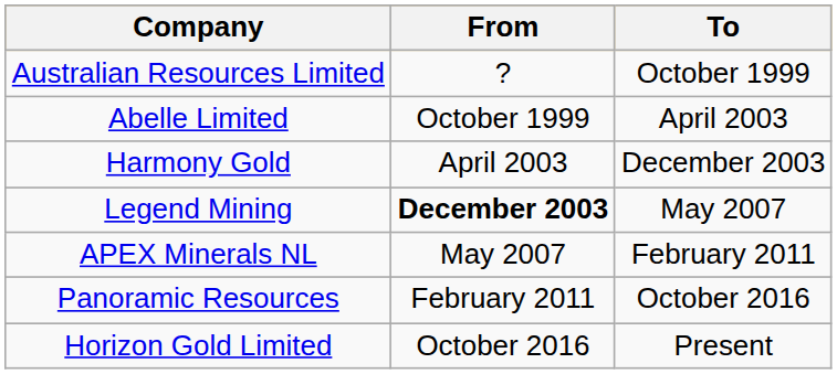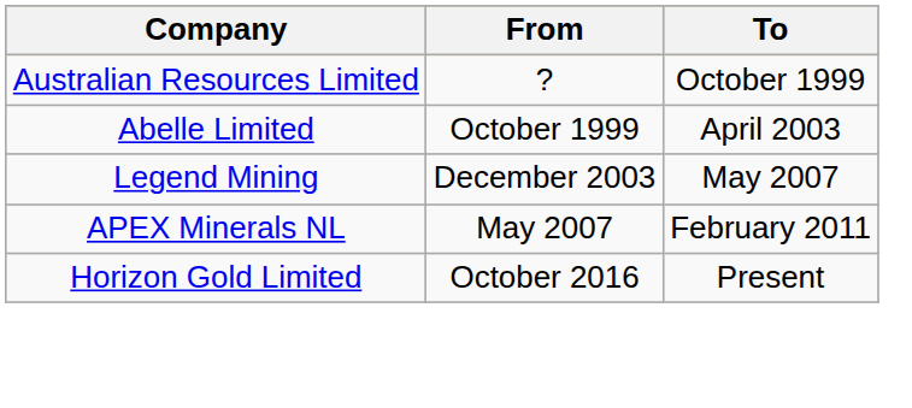 <table class="wikitable">
 <tr align="center" bgcolor="#DAA520">
 <th>Company</th>
 <th>From</th>
 <th>To</th>
 </tr>
 <tr align="center">
 <td><a href='#'>Australian Resources Limited</a></td>
 <td>?</td>
 <td>October 1999</td>
 </tr>
 <tr align="center">
 <td><a href='#'>Abelle Limited</a></td>
 <td>October 1999</td>
 <td>April 2003</td>
 </tr>
 <tr align="center">
-<td><a href='#'>Harmony Gold</a></td>
-<td>April 2003</td>
+<td><a href='#'>Legend Mining</a></td>
 <td>December 2003</td>
-</tr>
-<tr align="center">
-<td><a href='#'>Legend Mining</a></td>
-<td><strong>December 2003</strong></td>
 <td>May 2007</td>
 </tr>
 <tr align="center">
 <td><a href='#'>APEX Minerals NL</a></td>
 <td>May 2007</td>
 <td>February 2011</td>
 </tr>
 <tr align="center">
-<td><a href='#'>Panoramic Resources</a></td>
-<td>February 2011</td>
-<td>October 2016</td>
-</tr>
-<tr align="center">
 <td><a href='#'>Horizon Gold Limited</a></td>
 <td>October 2016</td>
 <td>Present</td>
 </tr>
 </table>
